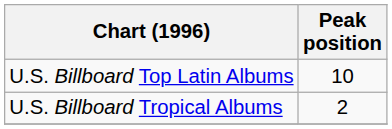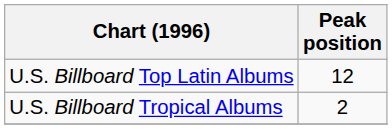 <table class="wikitable">
 <tr>
 <th align="left">Chart (1996)</th>
 <th align="left">Peak<br>position</th>
 </tr>
 <tr>
 <td align="left">U.S. <em>Billboard</em> <a href='#'>Top Latin Albums</a></td>
-<td align="center">10</td>
+<td align="center">12</td>
 </tr>
 <tr>
 <td align="left">U.S. <em>Billboard</em> <a href='#'>Tropical Albums</a></td>
 <td align="center">2</td>
 </tr>
 <tr>
 </tr>
 </table>
